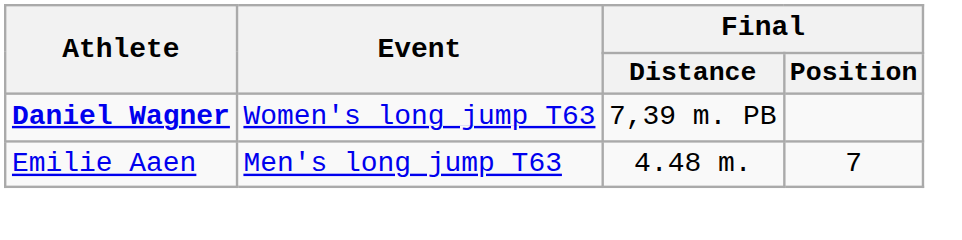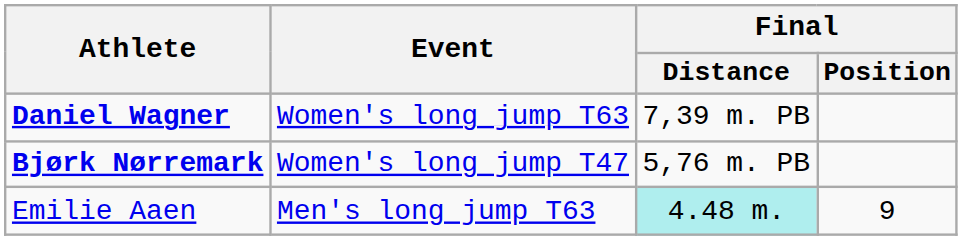 <table class=wikitable style="font-size:90%">
 <tr>
 <th rowspan="2">Athlete</th>
 <th rowspan="2">Event</th>
 <th colspan="2">Final</th>
 </tr>
 <tr style="font-size:95%">
 <th>Distance</th>
 <th>Position</th>
 </tr>
 <tr align=center>
 <td align=left><strong><a href='#'>Daniel Wagner</a></strong></td>
 <td align=left><a href='#'>Women's long jump T63</a></td>
 <td>7,39 m. PB</td>
 <td></td>
 </tr>
 <tr align=center>
+<td align=left><strong><a href='#'>Bjørk Nørremark</a></strong></td>
+<td align=left><a href='#'>Women's long jump T47</a></td>
+<td>5,76 m. PB</td>
+<td></td>
+</tr>
+<tr align=center>
 <td align=left><a href='#'>Emilie Aaen</a></td>
 <td align=left><a href='#'>Men's long jump T63</a></td>
-<td>4.48 m.</td>
-<td>7</td>
+<td style="background: paleturquoise;">4.48 m.</td>
+<td>9</td>
 </tr>
 </table>
